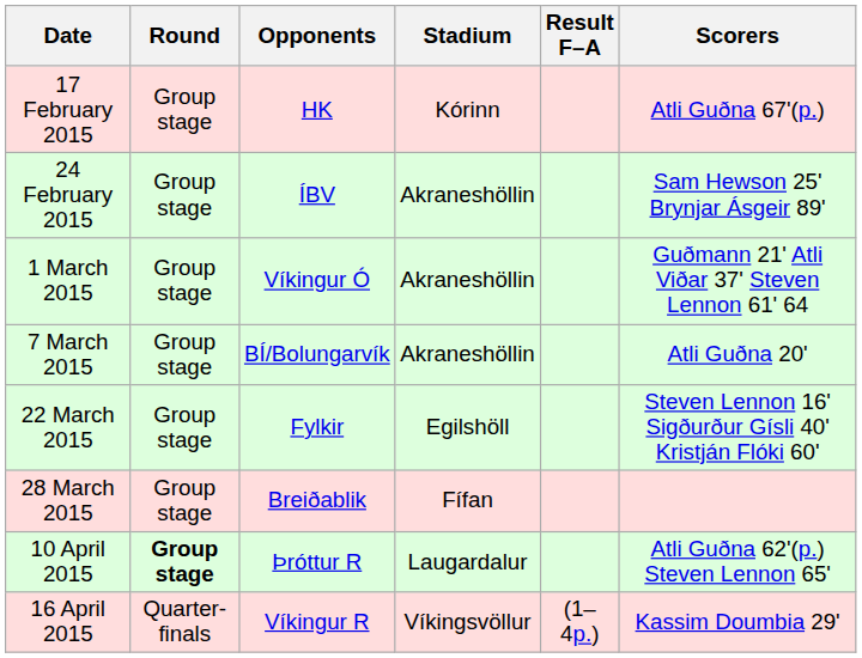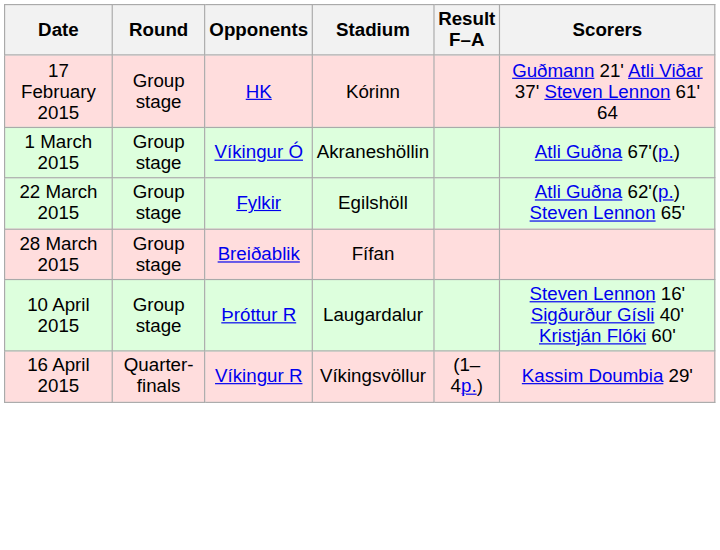 <table class="wikitable" style="text-align:center">
 <tr>
 <th>Date</th>
 <th>Round</th>
 <th>Opponents</th>
 <th>Stadium</th>
 <th>Result<br>F–A</th>
 <th>Scorers</th>
 </tr>
 <tr bgcolor="#ffdddd">
 <td>17 February 2015</td>
 <td>Group stage</td>
 <td><a href='#'>HK</a></td>
 <td>Kórinn</td>
 <td></td>
-<td><a href='#'>Atli Guðna</a> 67'(<a href='#'>p.</a>)</td>
-</tr>
-<tr bgcolor="#ddffdd">
-<td>24 February 2015</td>
-<td>Group stage</td>
-<td><a href='#'>ÍBV</a></td>
-<td>Akraneshöllin</td>
-<td></td>
-<td><a href='#'>Sam Hewson</a> 25' <a href='#'>Brynjar Ásgeir</a> 89'</td>
+<td><a href='#'>Guðmann</a> 21' <a href='#'>Atli Viðar</a> 37' <a href='#'>Steven Lennon</a> 61' 64</td>
 </tr>
 <tr bgcolor="#ddffdd">
 <td>1 March 2015</td>
 <td>Group stage</td>
 <td><a href='#'>Víkingur Ó</a></td>
 <td>Akraneshöllin</td>
 <td></td>
-<td><a href='#'>Guðmann</a> 21' <a href='#'>Atli Viðar</a> 37' <a href='#'>Steven Lennon</a> 61' 64</td>
-</tr>
-<tr bgcolor="#ddffdd">
-<td>7 March 2015</td>
-<td>Group stage</td>
-<td><a href='#'>BÍ/Bolungarvík</a></td>
-<td>Akraneshöllin</td>
-<td></td>
-<td><a href='#'>Atli Guðna</a> 20'</td>
+<td><a href='#'>Atli Guðna</a> 67'(<a href='#'>p.</a>)</td>
 </tr>
 <tr bgcolor="#ddffdd">
 <td>22 March 2015</td>
 <td>Group stage</td>
 <td><a href='#'>Fylkir</a></td>
 <td>Egilshöll</td>
 <td></td>
-<td><a href='#'>Steven Lennon</a> 16' <a href='#'>Sigðurður Gísli</a> 40' <a href='#'>Kristján Flóki</a> 60'</td>
+<td><a href='#'>Atli Guðna</a> 62'(<a href='#'>p.</a>) <a href='#'>Steven Lennon</a> 65'</td>
 </tr>
 <tr bgcolor="#ffdddd">
 <td>28 March 2015</td>
 <td>Group stage</td>
 <td><a href='#'>Breiðablik</a></td>
 <td>Fífan</td>
 <td></td>
 <td></td>
 </tr>
 <tr bgcolor="#ddffdd">
 <td>10 April 2015</td>
-<td><strong>Group stage</strong></td>
+<td>Group stage</td>
 <td><a href='#'>Þróttur R</a></td>
 <td>Laugardalur</td>
 <td></td>
-<td><a href='#'>Atli Guðna</a> 62'(<a href='#'>p.</a>) <a href='#'>Steven Lennon</a> 65'</td>
+<td><a href='#'>Steven Lennon</a> 16' <a href='#'>Sigðurður Gísli</a> 40' <a href='#'>Kristján Flóki</a> 60'</td>
 </tr>
 <tr bgcolor="#ffdddd">
 <td>16 April 2015</td>
 <td>Quarter-finals</td>
 <td><a href='#'>Víkingur R</a></td>
 <td>Víkingsvöllur</td>
 <td> (1–4<a href='#'>p.</a>)</td>
 <td><a href='#'>Kassim Doumbia</a> 29'</td>
 </tr>
 </table>
